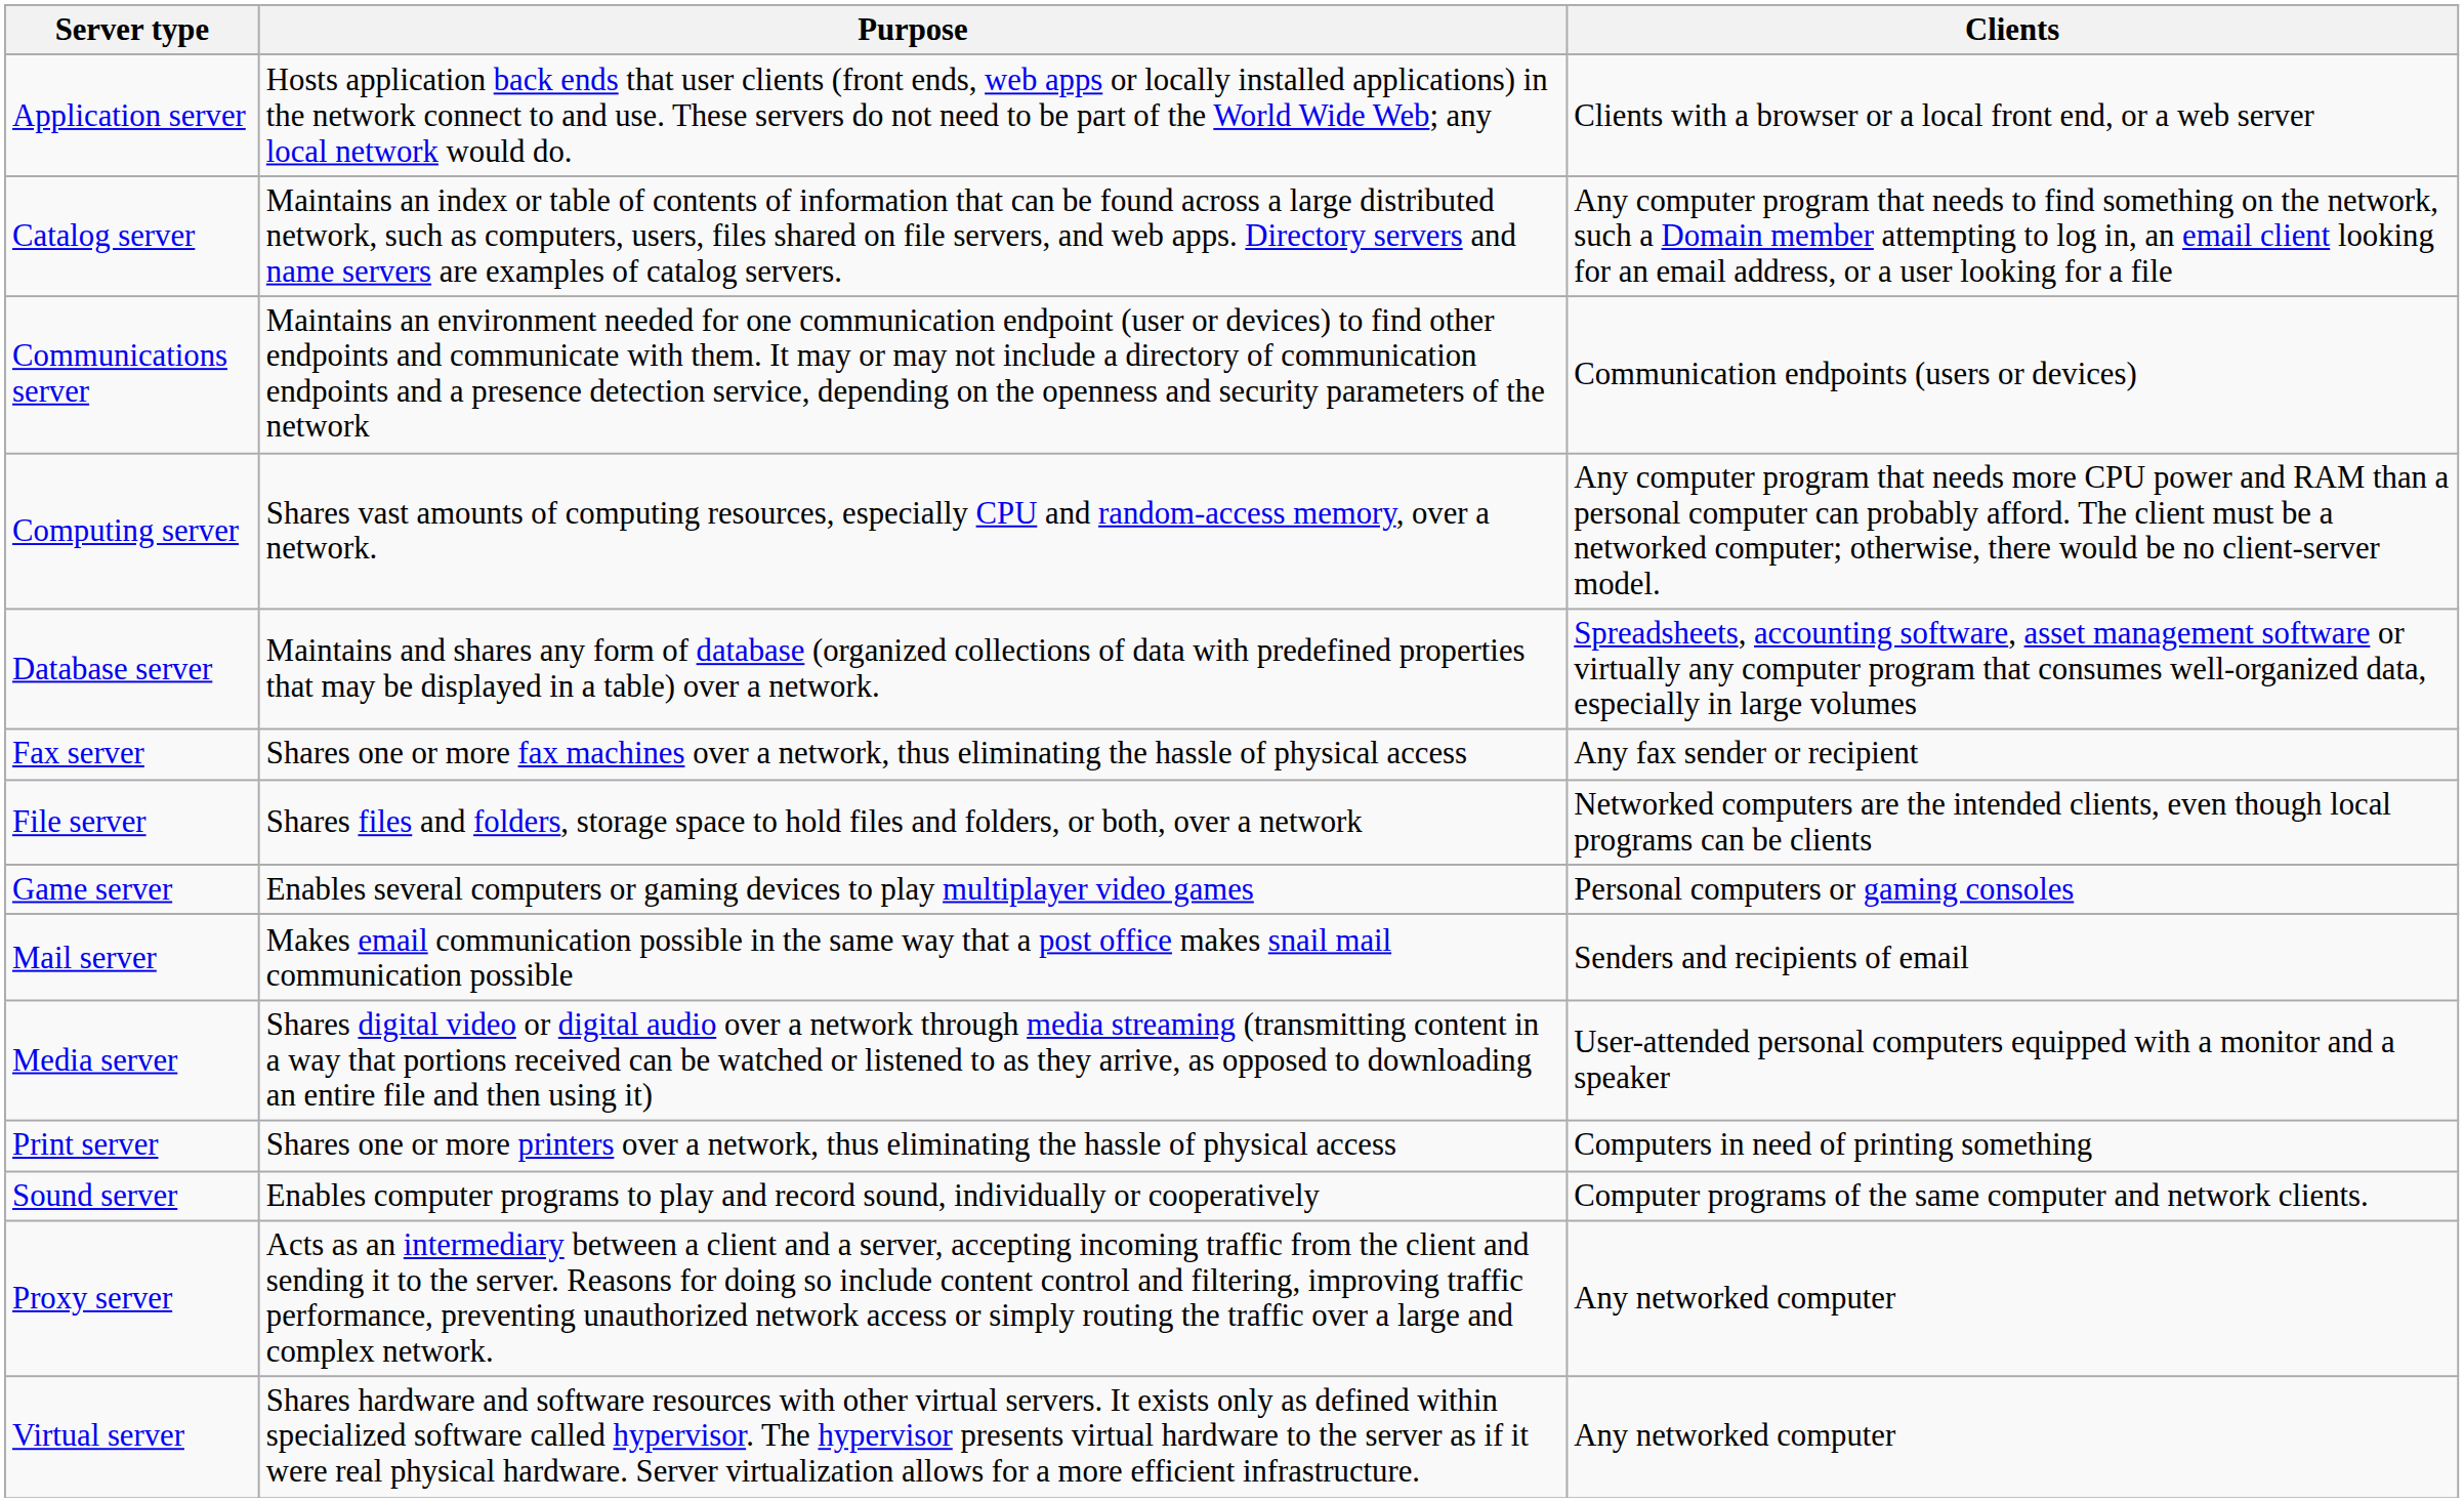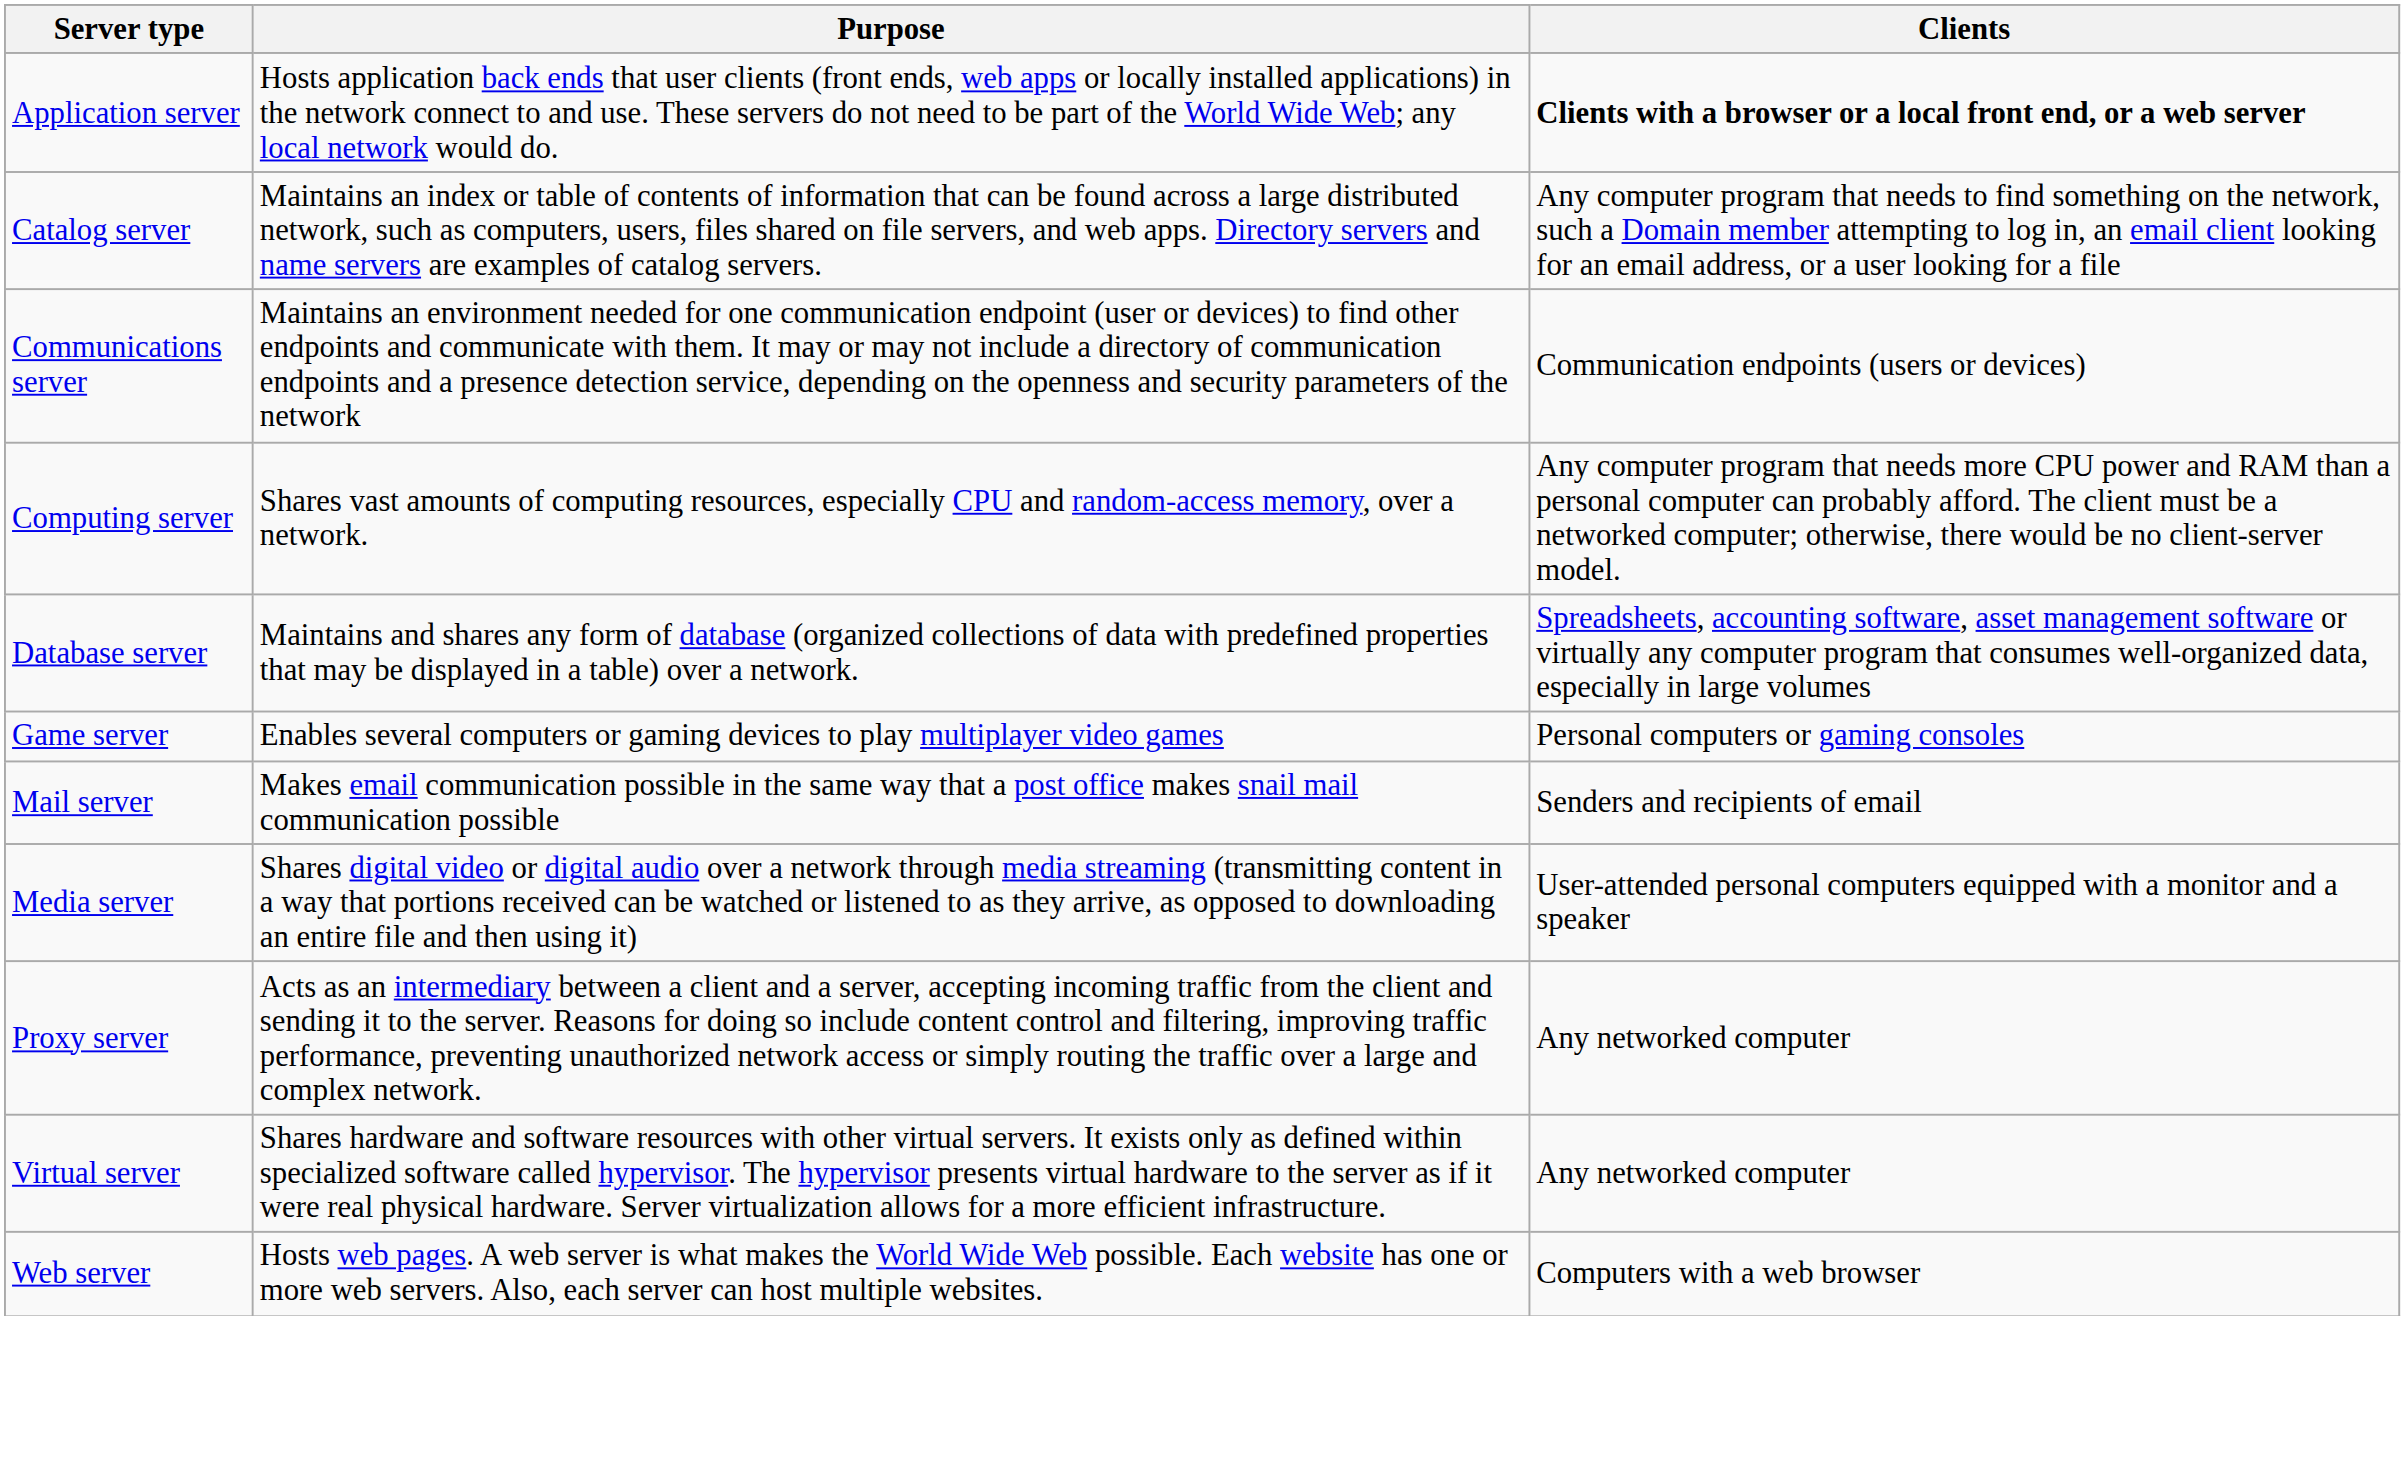 <table class="wikitable">
 <tr>
 <th>Server type</th>
 <th>Purpose</th>
 <th>Clients</th>
 </tr>
 <tr>
 <td><a href='#'>Application server</a></td>
 <td>Hosts application <a href='#'>back ends</a> that user clients (front ends, <a href='#'>web apps</a> or locally installed applications) in the network connect to and use. These servers do not need to be part of the <a href='#'>World Wide Web</a>; any <a href='#'>local network</a> would do.</td>
-<td>Clients with a browser or a local front end, or a web server</td>
+<td><strong>Clients with a browser or a local front end, or a web server</strong></td>
 </tr>
 <tr>
 <td><a href='#'>Catalog server</a></td>
 <td>Maintains an index or table of contents of information that can be found across a large distributed network, such as computers, users, files shared on file servers, and web apps. <a href='#'>Directory servers</a> and <a href='#'>name servers</a> are examples of catalog servers.</td>
 <td>Any computer program that needs to find something on the network, such a <a href='#'>Domain member</a> attempting to log in, an <a href='#'>email client</a> looking for an email address, or a user looking for a file</td>
 </tr>
 <tr>
 <td><a href='#'>Communications server</a></td>
 <td>Maintains an environment needed for one communication endpoint (user or devices) to find other endpoints and communicate with them. It may or may not include a directory of communication endpoints and a presence detection service, depending on the openness and security parameters of the network</td>
 <td>Communication endpoints (users or devices)</td>
 </tr>
 <tr>
 <td><a href='#'>Computing server</a></td>
 <td>Shares vast amounts of computing resources, especially <a href='#'>CPU</a> and <a href='#'>random-access memory</a>, over a network.</td>
 <td>Any computer program that needs more CPU power and RAM than a personal computer can probably afford. The client must be a networked computer; otherwise, there would be no client-server model.</td>
 </tr>
 <tr>
 <td><a href='#'>Database server</a></td>
 <td>Maintains and shares any form of <a href='#'>database</a> (organized collections of data with predefined properties that may be displayed in a table) over a network.</td>
 <td><a href='#'>Spreadsheets</a>, <a href='#'>accounting software</a>, <a href='#'>asset management software</a> or virtually any computer program that consumes well-organized data, especially in large volumes</td>
 </tr>
 <tr>
-<td><a href='#'>Fax server</a></td>
-<td>Shares one or more <a href='#'>fax machines</a> over a network, thus eliminating the hassle of physical access</td>
-<td>Any fax sender or recipient</td>
-</tr>
-<tr>
-<td><a href='#'>File server</a></td>
-<td>Shares <a href='#'>files</a> and <a href='#'>folders</a>, storage space to hold files and folders, or both, over a network</td>
-<td>Networked computers are the intended clients, even though local programs can be clients</td>
-</tr>
-<tr>
 <td><a href='#'>Game server</a></td>
 <td>Enables several computers or gaming devices to play <a href='#'>multiplayer video games</a></td>
 <td>Personal computers or <a href='#'>gaming consoles</a></td>
 </tr>
 <tr>
 <td><a href='#'>Mail server</a></td>
 <td>Makes <a href='#'>email</a> communication possible in the same way that a <a href='#'>post office</a> makes <a href='#'>snail mail</a> communication possible</td>
 <td>Senders and recipients of email</td>
 </tr>
 <tr>
 <td><a href='#'>Media server</a></td>
 <td>Shares <a href='#'>digital video</a> or <a href='#'>digital audio</a> over a network through <a href='#'>media streaming</a> (transmitting content in a way that portions received can be watched or listened to as they arrive, as opposed to downloading an entire file and then using it)</td>
 <td>User-attended personal computers equipped with a monitor and a speaker</td>
 </tr>
 <tr>
-<td><a href='#'>Print server</a></td>
-<td>Shares one or more <a href='#'>printers</a> over a network, thus eliminating the hassle of physical access</td>
-<td>Computers in need of printing something</td>
-</tr>
-<tr>
-<td><a href='#'>Sound server</a></td>
-<td>Enables computer programs to play and record sound, individually or cooperatively</td>
-<td>Computer programs of the same computer and network clients.</td>
-</tr>
-<tr>
 <td><a href='#'>Proxy server</a></td>
 <td>Acts as an <a href='#'>intermediary</a> between a client and a server, accepting incoming traffic from the client and sending it to the server. Reasons for doing so include content control and filtering, improving traffic performance, preventing unauthorized network access or simply routing the traffic over a large and complex network.</td>
 <td>Any networked computer</td>
 </tr>
 <tr>
 <td><a href='#'>Virtual server</a></td>
 <td>Shares hardware and software resources with other virtual servers. It exists only as defined within specialized software called <a href='#'>hypervisor</a>. The <a href='#'>hypervisor</a> presents virtual hardware to the server as if it were real physical hardware. Server virtualization allows for a more efficient infrastructure.</td>
 <td>Any networked computer</td>
 </tr>
+<tr>
+<td><a href='#'>Web server</a></td>
+<td>Hosts <a href='#'>web pages</a>. A web server is what makes the <a href='#'>World Wide Web</a> possible. Each <a href='#'>website</a> has one or more web servers. Also, each server can host multiple websites.</td>
+<td>Computers with a web browser</td>
+</tr>
 </table>
